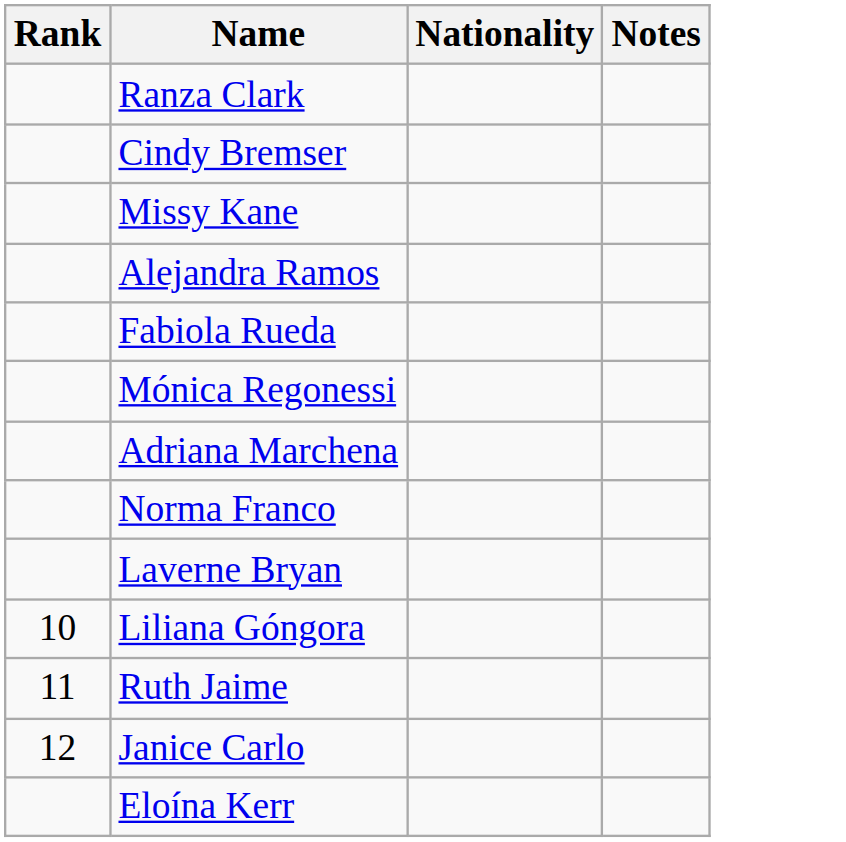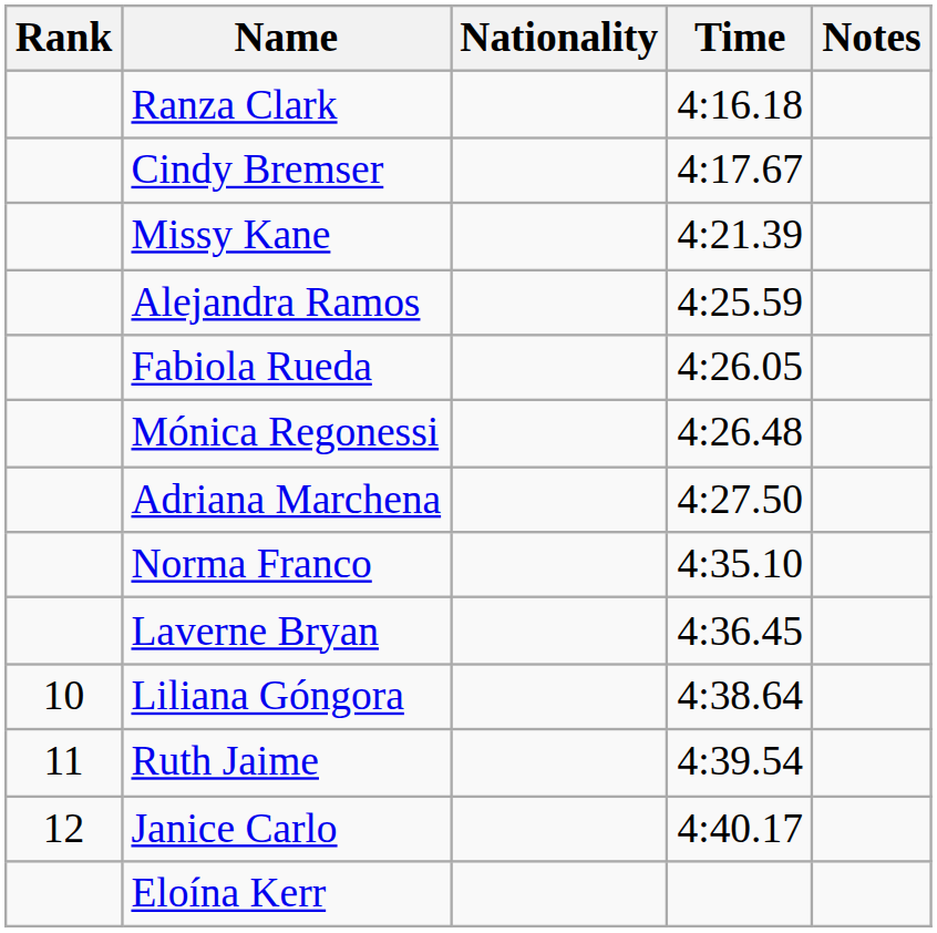 <table class="wikitable sortable" style="text-align:center">
 <tr>
 <th>Rank</th>
 <th>Name</th>
 <th>Nationality</th>
+<th>Time</th>
 <th>Notes</th>
 </tr>
 <tr>
 <td></td>
 <td align=left><a href='#'>Ranza Clark</a></td>
 <td align=left></td>
+<td>4:16.18</td>
 <td></td>
 </tr>
 <tr>
 <td></td>
 <td align=left><a href='#'>Cindy Bremser</a></td>
 <td align=left></td>
+<td>4:17.67</td>
 <td></td>
 </tr>
 <tr>
 <td></td>
 <td align=left><a href='#'>Missy Kane</a></td>
 <td align=left></td>
+<td>4:21.39</td>
 <td></td>
 </tr>
 <tr>
 <td></td>
 <td align=left><a href='#'>Alejandra Ramos</a></td>
 <td align=left></td>
+<td>4:25.59</td>
 <td></td>
 </tr>
 <tr>
 <td></td>
 <td align=left><a href='#'>Fabiola Rueda</a></td>
 <td align=left></td>
+<td>4:26.05</td>
 <td></td>
 </tr>
 <tr>
 <td></td>
 <td align=left><a href='#'>Mónica Regonessi</a></td>
 <td align=left></td>
+<td>4:26.48</td>
 <td></td>
 </tr>
 <tr>
 <td></td>
 <td align=left><a href='#'>Adriana Marchena</a></td>
 <td align=left></td>
+<td>4:27.50</td>
 <td></td>
 </tr>
 <tr>
 <td></td>
 <td align=left><a href='#'>Norma Franco</a></td>
 <td align=left></td>
+<td>4:35.10</td>
 <td></td>
 </tr>
 <tr>
 <td></td>
 <td align=left><a href='#'>Laverne Bryan</a></td>
 <td align=left></td>
+<td>4:36.45</td>
 <td></td>
 </tr>
 <tr>
 <td>10</td>
 <td align=left><a href='#'>Liliana Góngora</a></td>
 <td align=left></td>
+<td>4:38.64</td>
 <td></td>
 </tr>
 <tr>
 <td>11</td>
 <td align=left><a href='#'>Ruth Jaime</a></td>
 <td align=left></td>
+<td>4:39.54</td>
 <td></td>
 </tr>
 <tr>
 <td>12</td>
 <td align=left><a href='#'>Janice Carlo</a></td>
 <td align=left></td>
+<td>4:40.17</td>
 <td></td>
 </tr>
 <tr>
 <td></td>
 <td align=left><a href='#'>Eloína Kerr</a></td>
 <td align=left></td>
 <td></td>
+<td></td>
 </tr>
 </table>
